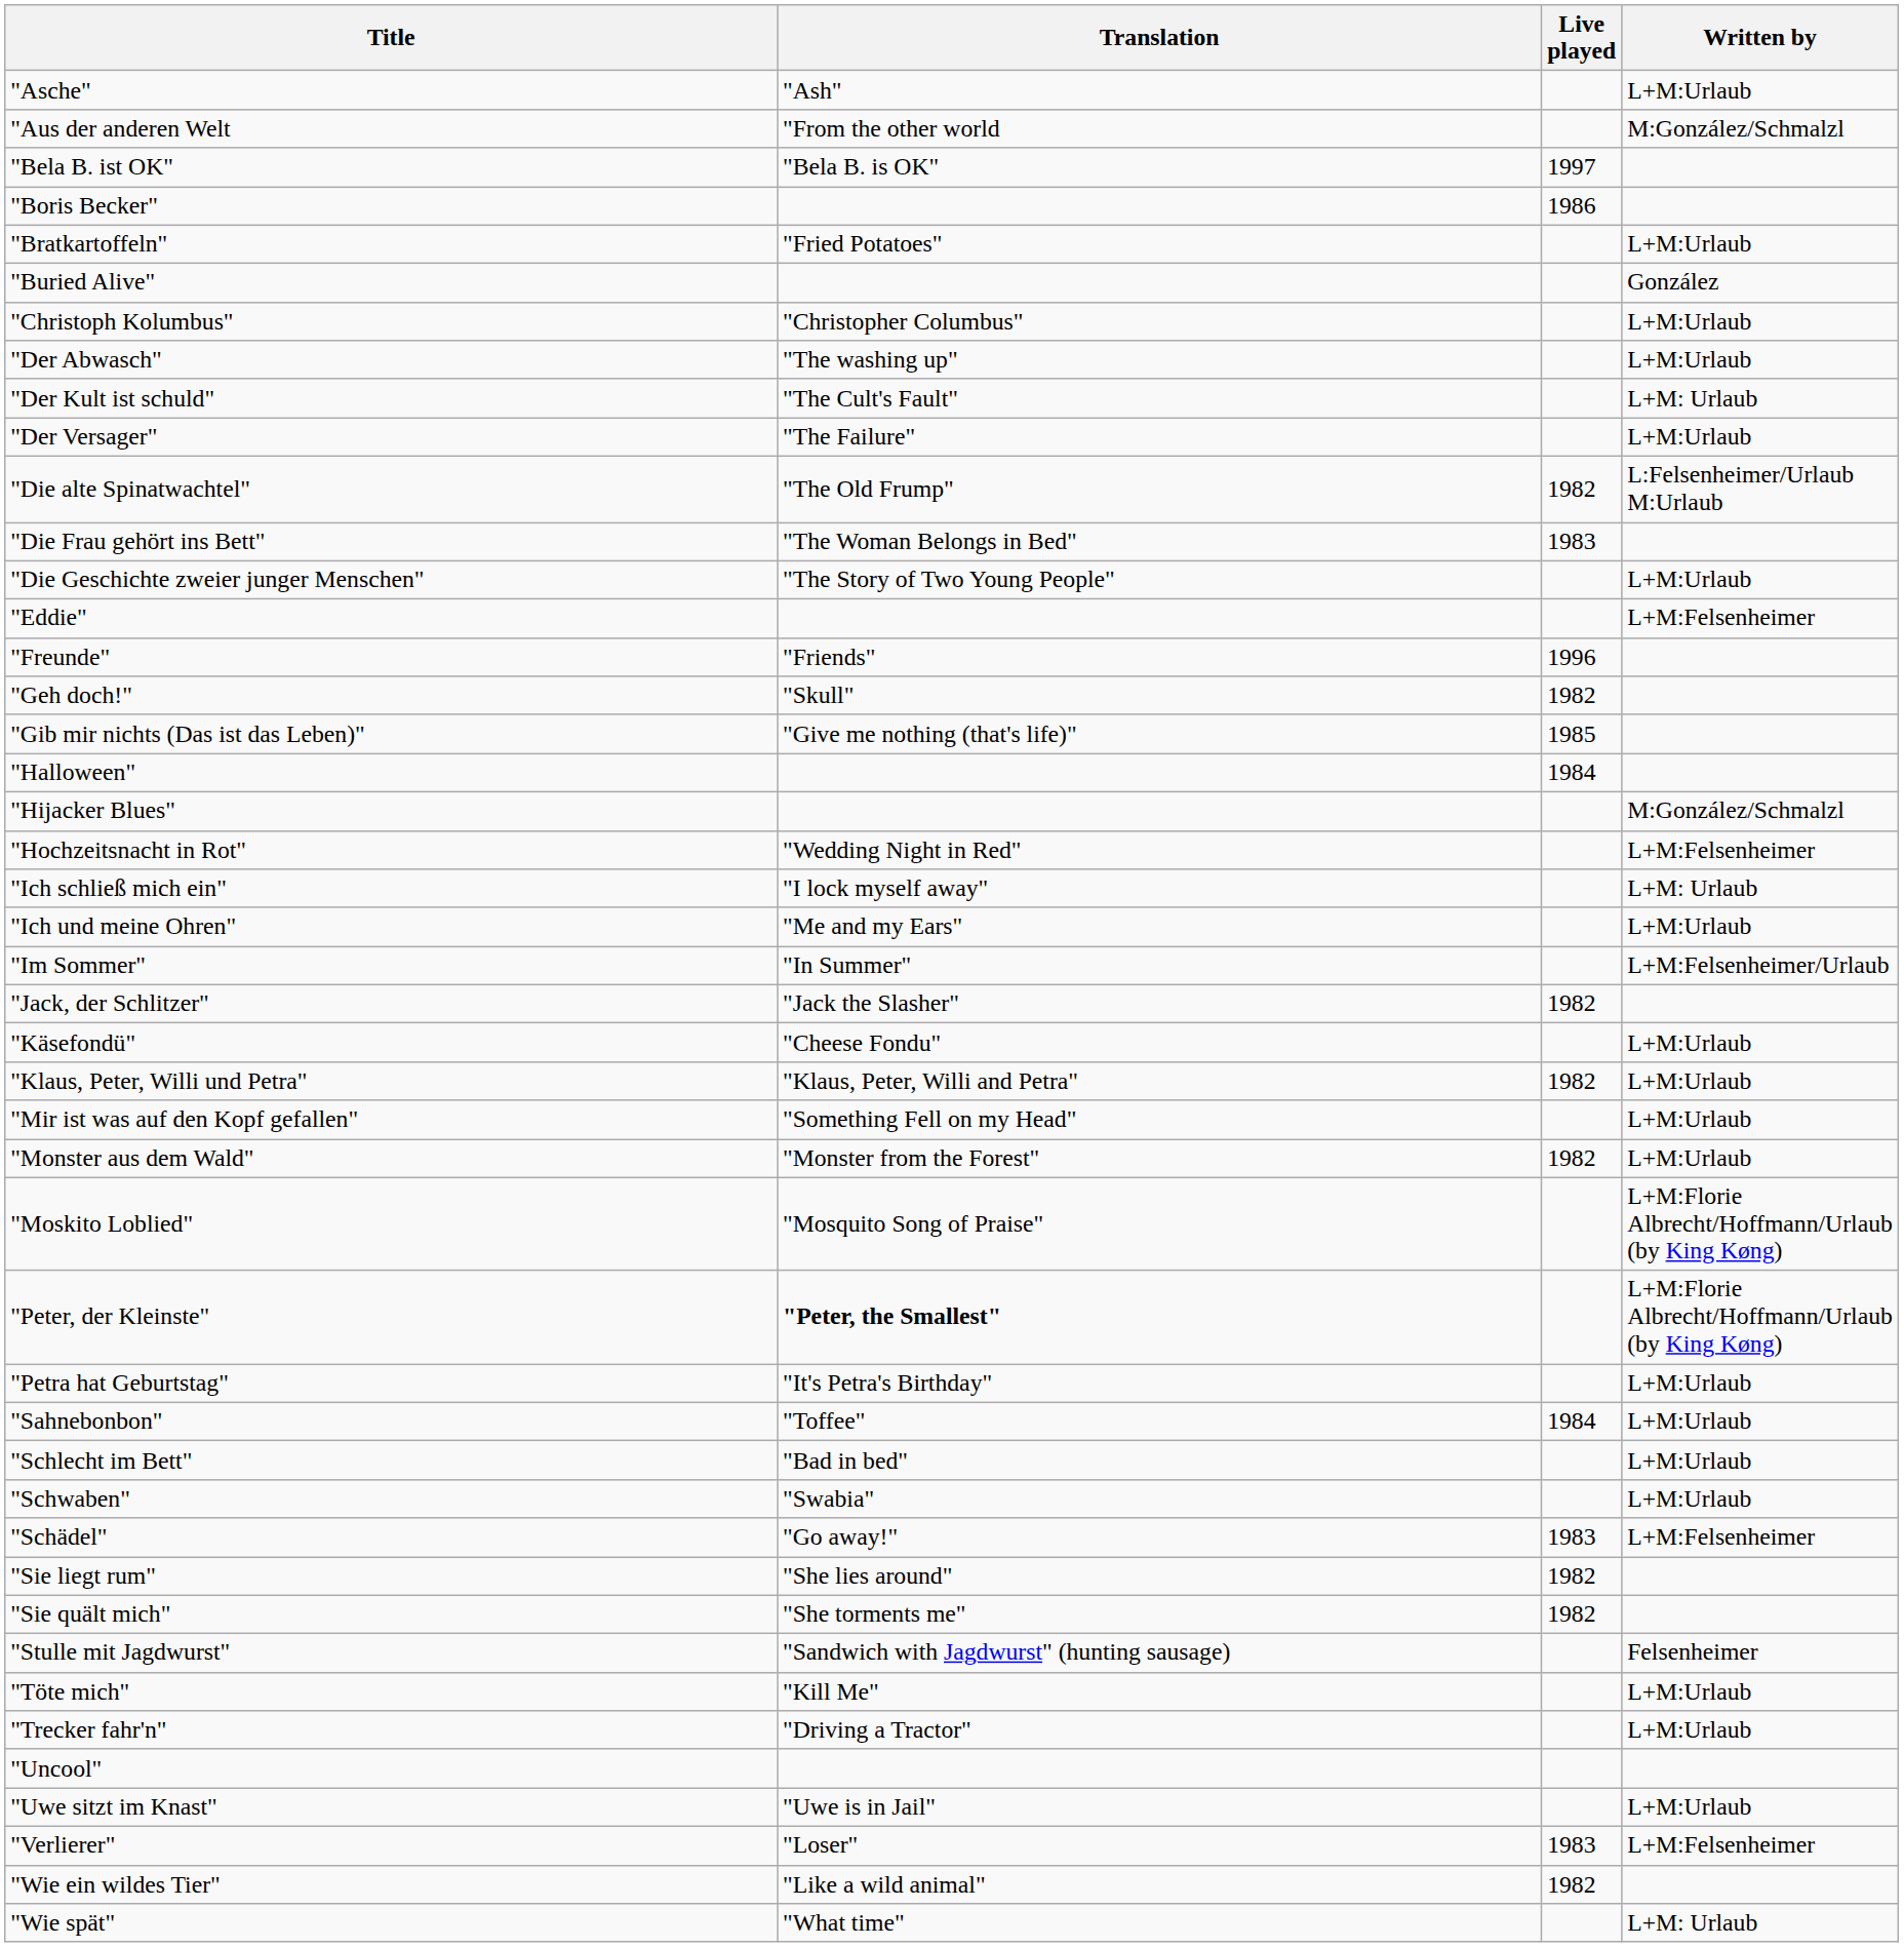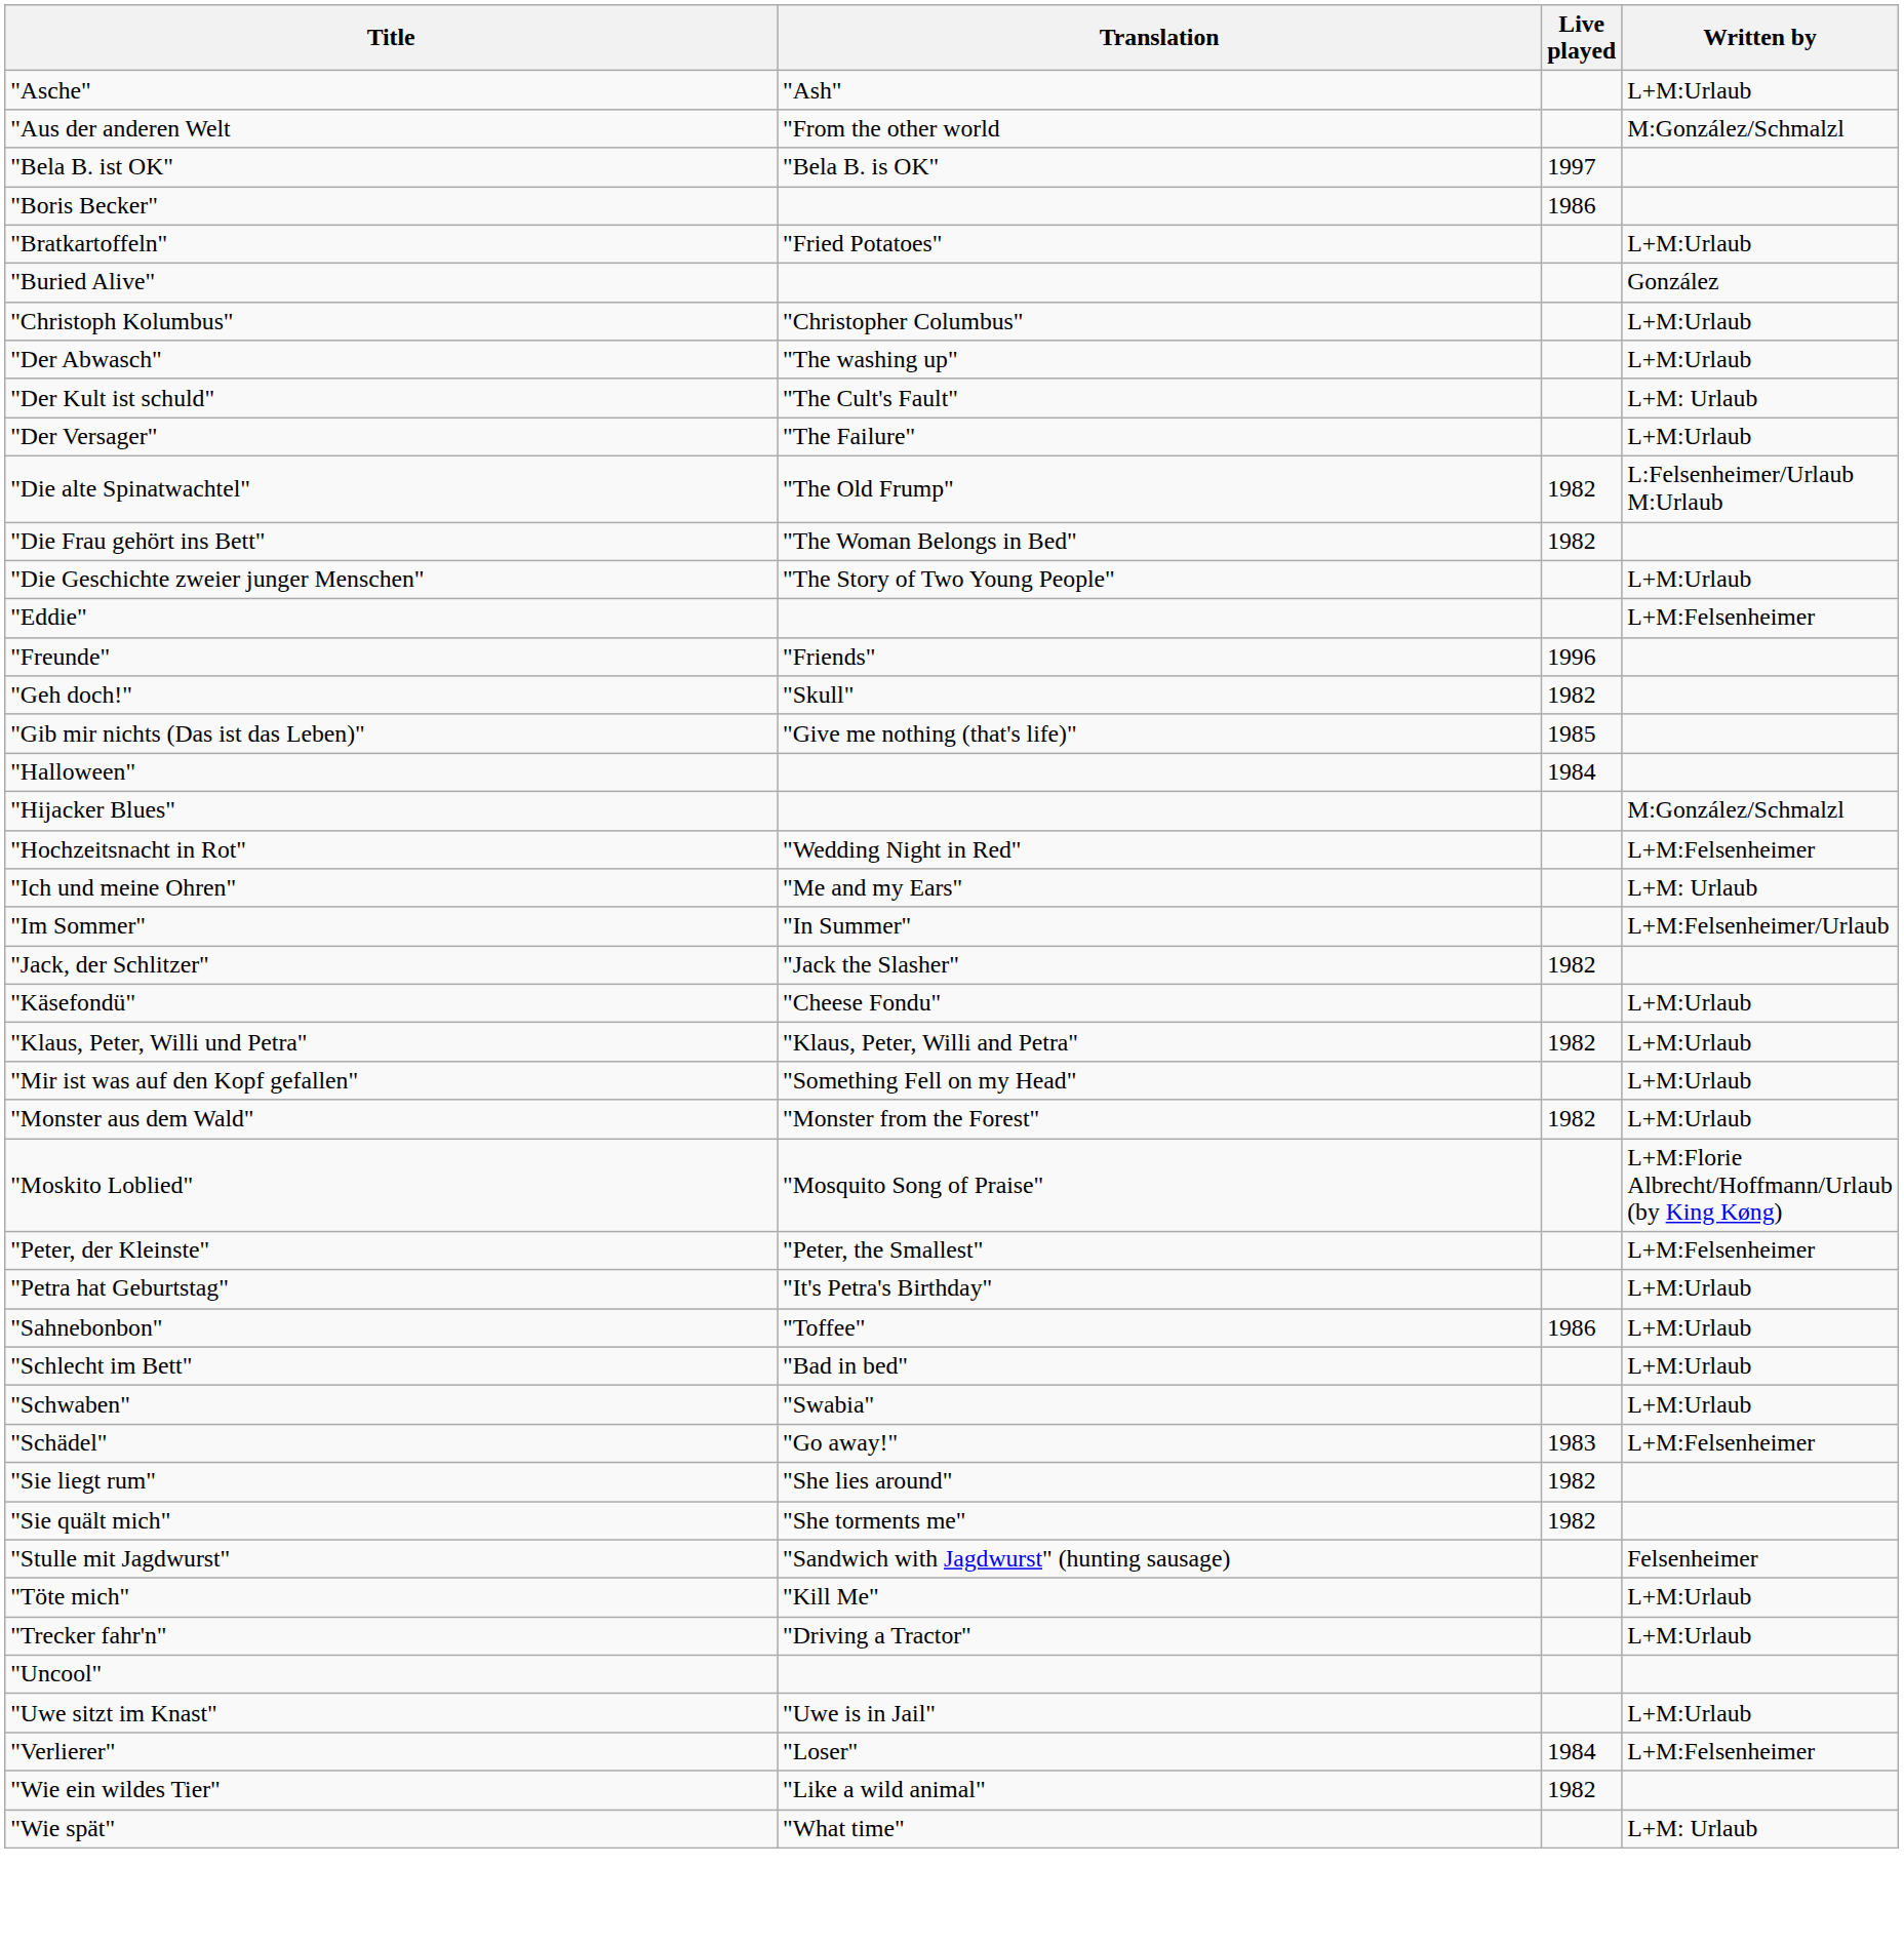 <table class="wikitable sortable">
 <tr>
 <th width="50%">Title</th>
 <th width="50%">Translation</th>
 <th width="5%">Live played</th>
 <th width="45%">Written by</th>
 </tr>
 <tr>
 <td>"Asche"</td>
 <td>"Ash"</td>
 <td></td>
 <td>L+M:Urlaub</td>
 </tr>
 <tr>
 <td>"Aus der anderen Welt</td>
 <td>"From the other world</td>
 <td></td>
 <td>M:González/Schmalzl</td>
 </tr>
 <tr>
 <td>"Bela B. ist OK"</td>
 <td>"Bela B. is OK"</td>
 <td>1997</td>
 <td></td>
 </tr>
 <tr>
 <td>"Boris Becker"</td>
 <td></td>
 <td>1986</td>
 <td></td>
 </tr>
 <tr>
 <td>"Bratkartoffeln"</td>
 <td>"Fried Potatoes"</td>
 <td></td>
 <td>L+M:Urlaub</td>
 </tr>
 <tr>
 <td>"Buried Alive"</td>
 <td></td>
 <td></td>
 <td>González</td>
 </tr>
 <tr>
 <td>"Christoph Kolumbus"</td>
 <td>"Christopher Columbus"</td>
 <td></td>
 <td>L+M:Urlaub</td>
 </tr>
 <tr>
 <td>"Der Abwasch"</td>
 <td>"The washing up"</td>
 <td></td>
 <td>L+M:Urlaub</td>
 </tr>
 <tr>
 <td>"Der Kult ist schuld"</td>
 <td>"The Cult's Fault"</td>
 <td></td>
 <td>L+M: Urlaub</td>
 </tr>
 <tr>
 <td>"Der Versager"</td>
 <td>"The Failure"</td>
 <td></td>
 <td>L+M:Urlaub</td>
 </tr>
 <tr>
 <td>"Die alte Spinatwachtel"</td>
 <td>"The Old Frump"</td>
 <td>1982</td>
 <td>L:Felsenheimer/Urlaub M:Urlaub</td>
 </tr>
 <tr>
 <td>"Die Frau gehört ins Bett"</td>
 <td>"The Woman Belongs in Bed"</td>
-<td>1983</td>
+<td>1982</td>
 <td></td>
 </tr>
 <tr>
 <td>"Die Geschichte zweier junger Menschen"</td>
 <td>"The Story of Two Young People"</td>
 <td></td>
 <td>L+M:Urlaub</td>
 </tr>
 <tr>
 <td>"Eddie"</td>
 <td></td>
 <td></td>
 <td>L+M:Felsenheimer</td>
 </tr>
 <tr>
 <td>"Freunde"</td>
 <td>"Friends"</td>
 <td>1996</td>
 <td></td>
 </tr>
 <tr>
 <td>"Geh doch!"</td>
 <td>"Skull"</td>
 <td>1982</td>
 <td></td>
 </tr>
 <tr>
 <td>"Gib mir nichts (Das ist das Leben)"</td>
 <td>"Give me nothing (that's life)"</td>
 <td>1985</td>
 <td></td>
 </tr>
 <tr>
 <td>"Halloween"</td>
 <td></td>
 <td>1984</td>
 <td></td>
 </tr>
 <tr>
 <td>"Hijacker Blues"</td>
 <td></td>
 <td></td>
 <td>M:González/Schmalzl</td>
 </tr>
 <tr>
 <td>"Hochzeitsnacht in Rot"</td>
 <td>"Wedding Night in Red"</td>
 <td></td>
 <td>L+M:Felsenheimer</td>
 </tr>
 <tr>
-<td>"Ich schließ mich ein"</td>
-<td>"I lock myself away"</td>
-<td></td>
-<td>L+M: Urlaub</td>
-</tr>
-<tr>
 <td>"Ich und meine Ohren"</td>
 <td>"Me and my Ears"</td>
 <td></td>
-<td>L+M:Urlaub</td>
+<td>L+M: Urlaub</td>
 </tr>
 <tr>
 <td>"Im Sommer"</td>
 <td>"In Summer"</td>
 <td></td>
 <td>L+M:Felsenheimer/Urlaub</td>
 </tr>
 <tr>
 <td>"Jack, der Schlitzer"</td>
 <td>"Jack the Slasher"</td>
 <td>1982</td>
 <td></td>
 </tr>
 <tr>
 <td>"Käsefondü"</td>
 <td>"Cheese Fondu"</td>
 <td></td>
 <td>L+M:Urlaub</td>
 </tr>
 <tr>
 <td>"Klaus, Peter, Willi und Petra"</td>
 <td>"Klaus, Peter, Willi and Petra"</td>
 <td>1982</td>
 <td>L+M:Urlaub</td>
 </tr>
 <tr>
 <td>"Mir ist was auf den Kopf gefallen"</td>
 <td>"Something Fell on my Head"</td>
 <td></td>
 <td>L+M:Urlaub</td>
 </tr>
 <tr>
 <td>"Monster aus dem Wald"</td>
 <td>"Monster from the Forest"</td>
 <td>1982</td>
 <td>L+M:Urlaub</td>
 </tr>
 <tr>
 <td>"Moskito Loblied"</td>
 <td>"Mosquito Song of Praise"</td>
 <td></td>
 <td>L+M:Florie Albrecht/Hoffmann/Urlaub (by <a href='#'>King Køng</a>)</td>
 </tr>
 <tr>
 <td>"Peter, der Kleinste"</td>
-<td><strong>"Peter, the Smallest"</strong></td>
+<td>"Peter, the Smallest"</td>
 <td></td>
-<td>L+M:Florie Albrecht/Hoffmann/Urlaub (by <a href='#'>King Køng</a>)</td>
+<td>L+M:Felsenheimer</td>
 </tr>
 <tr>
 <td>"Petra hat Geburtstag"</td>
 <td>"It's Petra's Birthday"</td>
 <td></td>
 <td>L+M:Urlaub</td>
 </tr>
 <tr>
 <td>"Sahnebonbon"</td>
 <td>"Toffee"</td>
-<td>1984</td>
+<td>1986</td>
 <td>L+M:Urlaub</td>
 </tr>
 <tr>
 <td>"Schlecht im Bett"</td>
 <td>"Bad in bed"</td>
 <td></td>
 <td>L+M:Urlaub</td>
 </tr>
 <tr>
 <td>"Schwaben"</td>
 <td>"Swabia"</td>
 <td></td>
 <td>L+M:Urlaub</td>
 </tr>
 <tr>
 <td>"Schädel"</td>
 <td>"Go away!"</td>
 <td>1983</td>
 <td>L+M:Felsenheimer</td>
 </tr>
 <tr>
 <td>"Sie liegt rum"</td>
 <td>"She lies around"</td>
 <td>1982</td>
 <td></td>
 </tr>
 <tr>
 <td>"Sie quält mich"</td>
 <td>"She torments me"</td>
 <td>1982</td>
 <td></td>
 </tr>
 <tr>
 <td>"Stulle mit Jagdwurst"</td>
 <td>"Sandwich with <a href='#'>Jagdwurst</a>" (hunting sausage)</td>
 <td></td>
 <td>Felsenheimer</td>
 </tr>
 <tr>
 <td>"Töte mich"</td>
 <td>"Kill Me"</td>
 <td></td>
 <td>L+M:Urlaub</td>
 </tr>
 <tr>
 <td>"Trecker fahr'n"</td>
 <td>"Driving a Tractor"</td>
 <td></td>
 <td>L+M:Urlaub</td>
 </tr>
 <tr>
 <td>"Uncool"</td>
 <td></td>
 <td></td>
 <td></td>
 </tr>
 <tr>
 <td>"Uwe sitzt im Knast"</td>
 <td>"Uwe is in Jail"</td>
 <td></td>
 <td>L+M:Urlaub</td>
 </tr>
 <tr>
 <td>"Verlierer"</td>
 <td>"Loser"</td>
-<td>1983</td>
+<td>1984</td>
 <td>L+M:Felsenheimer</td>
 </tr>
 <tr>
 <td>"Wie ein wildes Tier"</td>
 <td>"Like a wild animal"</td>
 <td>1982</td>
 <td></td>
 </tr>
 <tr>
 <td>"Wie spät"</td>
 <td>"What time"</td>
 <td></td>
 <td>L+M: Urlaub</td>
 </tr>
 </table>
